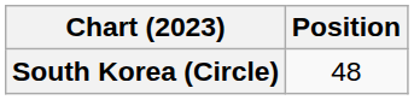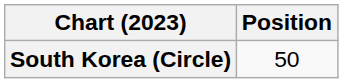 <table class="wikitable plainrowheaders" style="text-align:center">
 <tr>
 <th scope="col">Chart (2023)</th>
 <th scope="col">Position</th>
 </tr>
 <tr>
 <th scope="row">South Korea (Circle)</th>
-<td>48</td>
+<td>50</td>
 </tr>
 </table>
